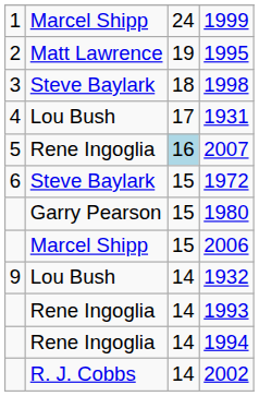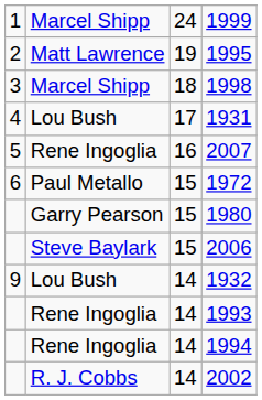 <table class="wikitable">
 <tr>
 </tr>
 <tr>
 <td>1</td>
 <td><a href='#'>Marcel Shipp</a></td>
 <td>24</td>
 <td><a href='#'>1999</a></td>
 </tr>
 <tr>
 <td>2</td>
 <td><a href='#'>Matt Lawrence</a></td>
 <td>19</td>
 <td><a href='#'>1995</a></td>
 </tr>
 <tr>
 <td>3</td>
-<td><a href='#'>Steve Baylark</a></td>
+<td><a href='#'>Marcel Shipp</a></td>
 <td>18</td>
 <td><a href='#'>1998</a></td>
 </tr>
 <tr>
 <td>4</td>
 <td>Lou Bush</td>
 <td>17</td>
 <td><a href='#'>1931</a></td>
 </tr>
 <tr>
 <td>5</td>
 <td>Rene Ingoglia</td>
-<td style="background: lightblue;">16</td>
+<td>16</td>
 <td><a href='#'>2007</a></td>
 </tr>
 <tr>
 <td>6</td>
-<td><a href='#'>Steve Baylark</a></td>
+<td>Paul Metallo</td>
 <td>15</td>
 <td><a href='#'>1972</a></td>
 </tr>
 <tr>
 <td></td>
 <td>Garry Pearson</td>
 <td>15</td>
 <td><a href='#'>1980</a></td>
 </tr>
 <tr>
 <td></td>
-<td><a href='#'>Marcel Shipp</a></td>
+<td><a href='#'>Steve Baylark</a></td>
 <td>15</td>
 <td><a href='#'>2006</a></td>
 </tr>
 <tr>
 <td>9</td>
 <td>Lou Bush</td>
 <td>14</td>
 <td><a href='#'>1932</a></td>
 </tr>
 <tr>
 <td></td>
 <td>Rene Ingoglia</td>
 <td>14</td>
 <td><a href='#'>1993</a></td>
 </tr>
 <tr>
 <td></td>
 <td>Rene Ingoglia</td>
 <td>14</td>
 <td><a href='#'>1994</a></td>
 </tr>
 <tr>
 <td></td>
 <td><a href='#'>R. J. Cobbs</a></td>
 <td>14</td>
 <td><a href='#'>2002</a></td>
 </tr>
 </table>
